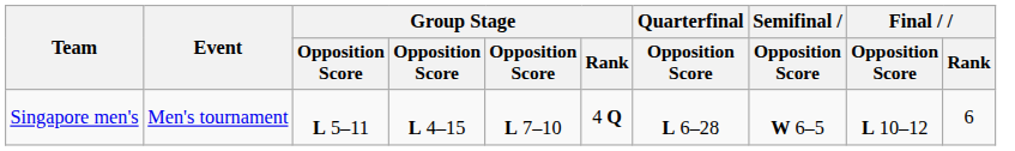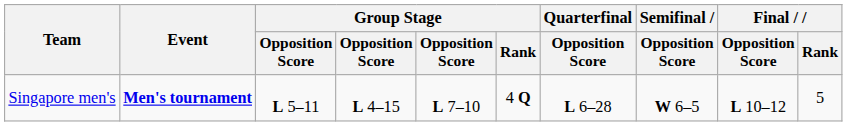 <table class=wikitable style=font-size:90%;text-align:center>
 <tr>
 <th rowspan=2>Team</th>
 <th rowspan=2>Event</th>
 <th colspan=4>Group Stage</th>
 <th>Quarterfinal</th>
 <th>Semifinal / </th>
 <th colspan=2>Final /  / </th>
 </tr>
 <tr style="font-size:95%">
 <th>Opposition<br>Score</th>
 <th>Opposition<br>Score</th>
 <th>Opposition<br>Score</th>
 <th>Rank</th>
 <th>Opposition<br>Score</th>
 <th>Opposition<br>Score</th>
 <th>Opposition<br>Score</th>
 <th>Rank</th>
 </tr>
 <tr>
 <td align=left><a href='#'>Singapore men's</a></td>
-<td align=left><a href='#'>Men's tournament</a></td>
+<td align=left><strong><a href='#'>Men's tournament</a></strong></td>
 <td><br><strong>L</strong> 5–11</td>
 <td><br><strong>L</strong> 4–15</td>
 <td><br><strong>L</strong> 7–10</td>
 <td>4 <strong>Q</strong></td>
 <td><br><strong>L</strong> 6–28</td>
 <td><br><strong>W</strong> 6–5</td>
 <td><br><strong>L</strong> 10–12</td>
-<td>6</td>
+<td>5</td>
 </tr>
 </table>
